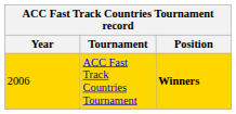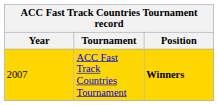 <table class="wikitable">
 <tr>
 <th colspan="3">ACC Fast Track Countries Tournament record</th>
 </tr>
 <tr>
 <th width="100">Year</th>
 <th width="100">Tournament</th>
 <th width="100">Position</th>
 </tr>
 <tr style="background:Gold;">
-<td>2006</td>
+<td>2007</td>
 <td><a href='#'>ACC Fast Track Countries Tournament</a></td>
 <td><strong>Winners</strong></td>
 </tr>
 </table>
